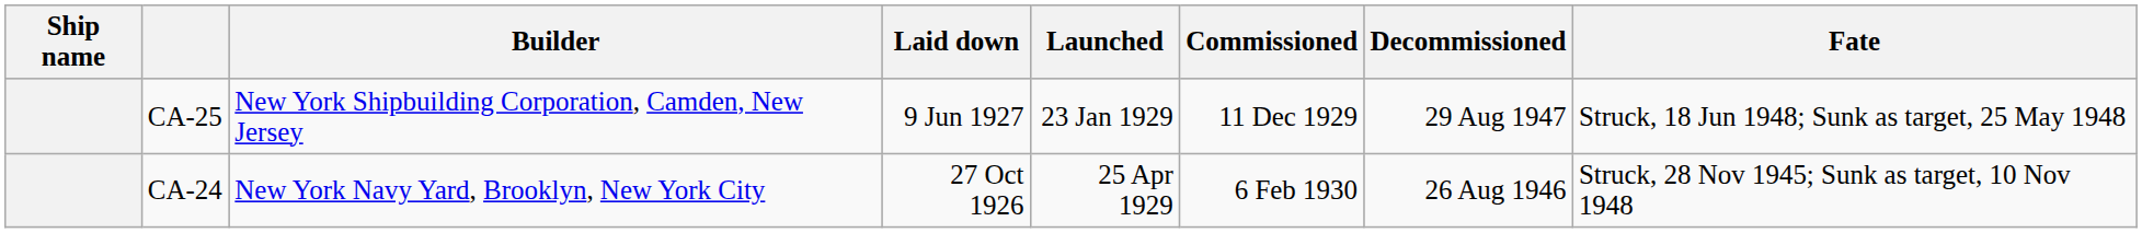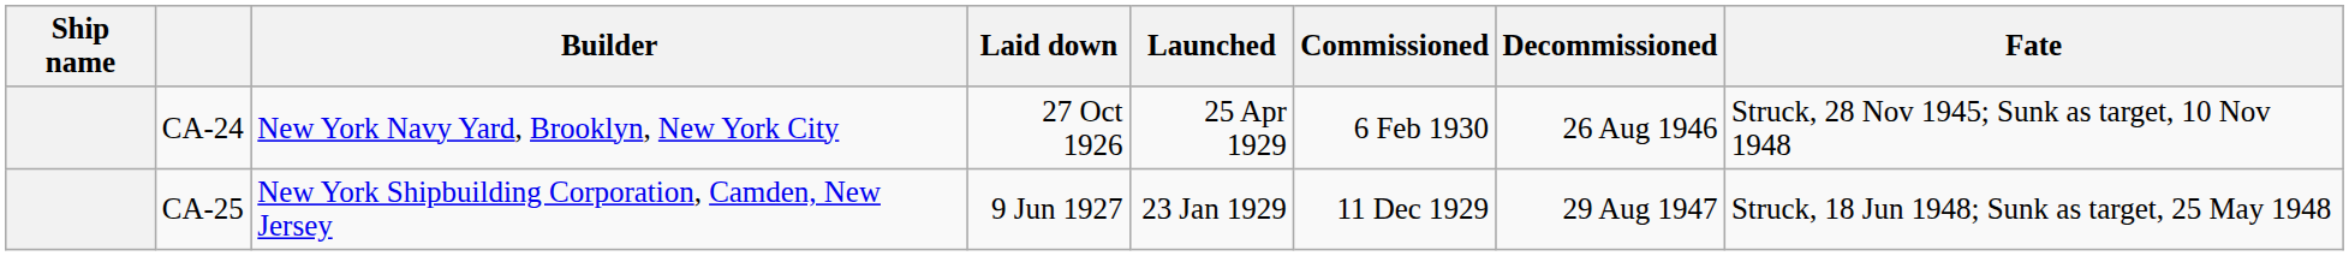 <table class="wikitable plainrowheaders">
 <tr>
 <th scope="col">Ship name</th>
 <th scope="col"></th>
 <th scope="col">Builder</th>
 <th scope="col">Laid down</th>
 <th scope="col">Launched</th>
 <th scope="col">Commissioned</th>
 <th scope="col">Decommissioned</th>
 <th scope="col">Fate</th>
 </tr>
 <tr>
 <th scope="row"></th>
+<td>CA-24</td>
+<td><a href='#'>New York Navy Yard</a>, <a href='#'>Brooklyn</a>, <a href='#'>New York City</a></td>
+<td style="text-align: right;">27 Oct 1926</td>
+<td style="text-align: right;">25 Apr 1929</td>
+<td style="text-align: right;">6 Feb 1930</td>
+<td style="text-align: right;">26 Aug 1946</td>
+<td>Struck, 28 Nov 1945; Sunk as target, 10 Nov 1948</td>
+</tr>
+<tr>
+<th scope="row"></th>
 <td style="white-space: nowrap;">CA-25</td>
 <td><a href='#'>New York Shipbuilding Corporation</a>, <a href='#'>Camden, New Jersey</a></td>
 <td style="text-align: right;">9 Jun 1927</td>
 <td style="text-align: right;">23 Jan 1929</td>
 <td style="text-align: right;">11 Dec 1929</td>
 <td style="text-align: right;">29 Aug 1947</td>
 <td>Struck, 18 Jun 1948; Sunk as target, 25 May 1948</td>
 </tr>
-<tr>
-<th scope="row"></th>
-<td>CA-24</td>
-<td><a href='#'>New York Navy Yard</a>, <a href='#'>Brooklyn</a>, <a href='#'>New York City</a></td>
-<td style="text-align: right;">27 Oct 1926</td>
-<td style="text-align: right;">25 Apr 1929</td>
-<td style="text-align: right;">6 Feb 1930</td>
-<td style="text-align: right;">26 Aug 1946</td>
-<td>Struck, 28 Nov 1945; Sunk as target, 10 Nov 1948</td>
-</tr>
 </table>
